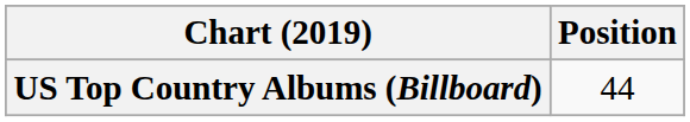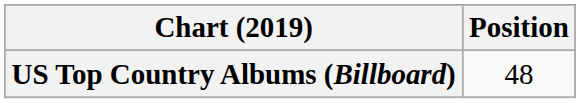 <table class="wikitable plainrowheaders" style="text-align:center">
 <tr>
 <th scope="col">Chart (2019)</th>
 <th scope="col">Position</th>
 </tr>
 <tr>
 <th scope="row">US Top Country Albums (<em>Billboard</em>)</th>
-<td>44</td>
+<td>48</td>
 </tr>
 </table>
